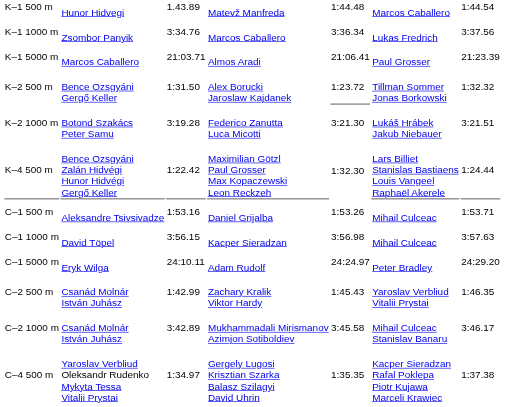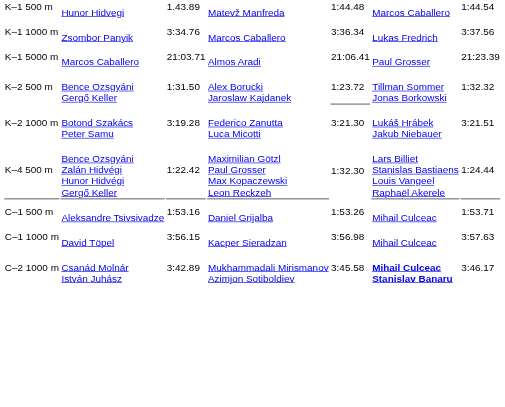 <table>
 <tr>
 <td>K–1 500 m</td>
 <td><br><a href='#'>Hunor Hidvegi</a></td>
 <td>1.43.89</td>
 <td><br><a href='#'>Matevž Manfreda</a></td>
 <td>1:44.48</td>
 <td><br><a href='#'>Marcos Caballero</a></td>
 <td>1:44.54</td>
 </tr>
 <tr>
 <td>K–1 1000 m</td>
 <td><br><a href='#'>Zsombor Panyik</a></td>
 <td>3:34.76</td>
 <td><br><a href='#'>Marcos Caballero</a></td>
 <td>3:36.34</td>
 <td><br><a href='#'>Lukas Fredrich</a></td>
 <td>3:37.56</td>
 </tr>
 <tr>
 <td>K–1 5000 m</td>
 <td><br><a href='#'>Marcos Caballero</a></td>
 <td>21:03.71</td>
 <td><br><a href='#'>Almos Aradi</a></td>
 <td>21:06.41</td>
 <td><br><a href='#'>Paul Grosser</a></td>
 <td>21:23.39</td>
 </tr>
 <tr>
 <td>K–2 500 m</td>
 <td><br><a href='#'>Bence Ozsgyáni</a><br><a href='#'>Gergő Keller</a></td>
 <td>1:31.50</td>
 <td><br><a href='#'>Alex Borucki</a><br><a href='#'>Jaroslaw Kajdanek</a></td>
 <td style="border-bottom:1px solid black">1:23.72</td>
 <td><br><a href='#'>Tillman Sommer</a><br><a href='#'>Jonas Borkowski</a></td>
 <td>1:32.32</td>
 </tr>
 <tr>
 <td>K–2 1000 m</td>
 <td><br><a href='#'>Botond Szakács</a><br><a href='#'>Peter Samu</a></td>
 <td>3:19.28</td>
 <td><br><a href='#'>Federico Zanutta</a><br><a href='#'>Luca Micotti</a></td>
 <td>3:21.30</td>
 <td><br><a href='#'>Lukáš Hrábek</a><br><a href='#'>Jakub Niebauer</a></td>
 <td>3:21.51</td>
 </tr>
 <tr>
 <td style="border-bottom:1px solid black">K–4 500 m</td>
 <td style="border-bottom:1px solid black"><br><a href='#'>Bence Ozsgyáni</a><br><a href='#'>Zalán Hidvégi</a><br><a href='#'>Hunor Hidvégi</a><br><a href='#'>Gergő Keller</a></td>
 <td style="border-bottom:1px solid black">1:22.42</td>
 <td style="border-bottom:1px solid black"><br><a href='#'>Maximilian Götzl</a><br><a href='#'>Paul Grosser</a><br><a href='#'>Max Kopaczewski</a><br><a href='#'>Leon Reckzeh</a></td>
 <td>1:32.30</td>
 <td style="border-bottom:1px solid black"><br><a href='#'>Lars Billiet</a><br><a href='#'>Stanislas Bastiaens</a><br><a href='#'>Louis Vangeel</a><br><a href='#'>Raphaël Akerele</a></td>
 <td style="border-bottom:1px solid black">1:24.44</td>
 </tr>
 <tr>
 <td>C–1 500 m</td>
 <td><br><a href='#'>Aleksandre Tsivsivadze</a></td>
 <td>1:53.16</td>
 <td><br><a href='#'>Daniel Grijalba</a></td>
 <td>1:53.26</td>
 <td><br><a href='#'>Mihail Culceac</a></td>
 <td>1:53.71</td>
 </tr>
 <tr>
 <td>C–1 1000 m</td>
 <td><br><a href='#'>David Töpel</a></td>
 <td>3:56.15</td>
 <td><br><a href='#'>Kacper Sieradzan</a></td>
 <td>3:56.98</td>
 <td><br><a href='#'>Mihail Culceac</a></td>
 <td>3:57.63</td>
 </tr>
 <tr>
-<td>C–1 5000 m</td>
-<td><br><a href='#'>Eryk Wilga</a></td>
-<td>24:10.11</td>
-<td><br><a href='#'>Adam Rudolf</a></td>
-<td>24:24.97</td>
-<td><br><a href='#'>Peter Bradley</a></td>
-<td>24:29.20</td>
-</tr>
-<tr>
-<td>C–2 500 m</td>
-<td><br><a href='#'>Csanád Molnár</a><br><a href='#'>István Juhász</a></td>
-<td>1:42.99</td>
-<td><br><a href='#'>Zachary Kralik</a><br><a href='#'>Viktor Hardy</a></td>
-<td>1:45.43</td>
-<td><br><a href='#'>Yaroslav Verbliud</a><br><a href='#'>Vitalii Prystai</a></td>
-<td>1:46.35</td>
-</tr>
-<tr>
 <td>C–2 1000 m</td>
 <td><br><a href='#'>Csanád Molnár</a><br><a href='#'>István Juhász</a></td>
 <td>3:42.89</td>
 <td><br><a href='#'>Mukhammadali Mirismanov</a><br><a href='#'>Azimjon Sotiboldiev</a></td>
 <td>3:45.58</td>
-<td><br><a href='#'>Mihail Culceac</a><br><a href='#'>Stanislav Banaru</a></td>
+<td><strong><br><a href='#'>Mihail Culceac</a><br><a href='#'>Stanislav Banaru</a></strong></td>
 <td>3:46.17</td>
 </tr>
-<tr>
-<td>C–4 500 m</td>
-<td><br><a href='#'>Yaroslav Verbliud</a><br>Oleksandr Rudenko<br><a href='#'>Mykyta Tessa</a><br><a href='#'>Vitalii Prystai</a></td>
-<td>1:34.97</td>
-<td><br><a href='#'>Gergely Lugosi</a><br><a href='#'>Krisztian Szarka</a><br><a href='#'>Balasz Szilagyi</a><br><a href='#'>David Uhrin</a></td>
-<td>1:35.35</td>
-<td><br><a href='#'>Kacper Sieradzan</a><br><a href='#'>Rafal Poklepa</a><br><a href='#'>Piotr Kujawa</a><br><a href='#'>Marceli Krawiec</a></td>
-<td>1:37.38</td>
-</tr>
 </table>
